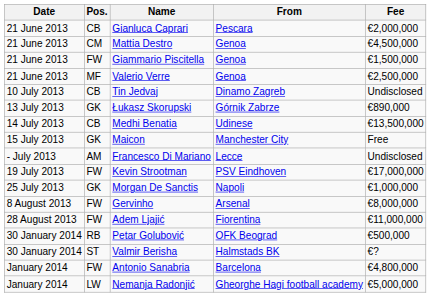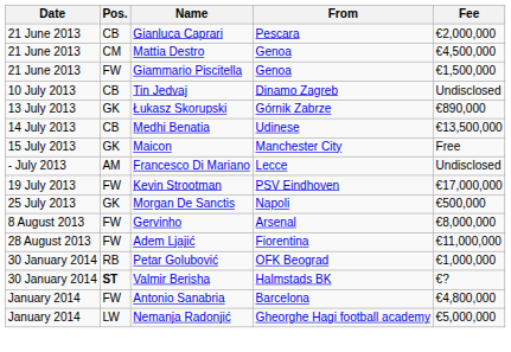 <table class="wikitable">
 <tr>
 <th>Date</th>
 <th>Pos.</th>
 <th>Name</th>
 <th>From</th>
 <th>Fee</th>
 </tr>
 <tr>
 <td>21 June 2013</td>
 <td>CB</td>
 <td> <a href='#'>Gianluca Caprari</a></td>
 <td> <a href='#'>Pescara</a></td>
 <td>€2,000,000</td>
 </tr>
 <tr>
 <td>21 June 2013</td>
 <td>CM</td>
 <td> <a href='#'>Mattia Destro</a></td>
 <td> <a href='#'>Genoa</a></td>
 <td>€4,500,000</td>
 </tr>
 <tr>
 <td>21 June 2013</td>
 <td>FW</td>
 <td> <a href='#'>Giammario Piscitella</a></td>
 <td> <a href='#'>Genoa</a></td>
 <td>€1,500,000</td>
-</tr>
-<tr>
-<td>21 June 2013</td>
-<td>MF</td>
-<td> <a href='#'>Valerio Verre</a></td>
-<td> <a href='#'>Genoa</a></td>
-<td>€2,500,000</td>
 </tr>
 <tr>
 <td>10 July 2013</td>
 <td>CB</td>
 <td> <a href='#'>Tin Jedvaj</a></td>
 <td> <a href='#'>Dinamo Zagreb</a></td>
 <td>Undisclosed</td>
 </tr>
 <tr>
 <td>13 July 2013</td>
 <td>GK</td>
 <td> <a href='#'>Łukasz Skorupski</a></td>
 <td> <a href='#'>Górnik Zabrze</a></td>
 <td>€890,000</td>
 </tr>
 <tr>
 <td>14 July 2013</td>
 <td>CB</td>
 <td> <a href='#'>Medhi Benatia</a></td>
 <td> <a href='#'>Udinese</a></td>
 <td>€13,500,000</td>
 </tr>
 <tr>
 <td>15 July 2013</td>
 <td>GK</td>
 <td> <a href='#'>Maicon</a></td>
 <td> <a href='#'>Manchester City</a></td>
 <td>Free</td>
 </tr>
 <tr>
 <td>- July 2013</td>
 <td>AM</td>
 <td> <a href='#'>Francesco Di Mariano</a></td>
 <td> <a href='#'>Lecce</a></td>
 <td>Undisclosed</td>
 </tr>
 <tr>
 <td>19 July 2013</td>
 <td>FW</td>
 <td> <a href='#'>Kevin Strootman</a></td>
 <td> <a href='#'>PSV Eindhoven</a></td>
 <td>€17,000,000</td>
 </tr>
 <tr>
 <td>25 July 2013</td>
 <td>GK</td>
 <td> <a href='#'>Morgan De Sanctis</a></td>
 <td> <a href='#'>Napoli</a></td>
-<td>€1,000,000</td>
+<td>€500,000</td>
 </tr>
 <tr>
 <td>8 August 2013</td>
 <td>FW</td>
 <td> <a href='#'>Gervinho</a></td>
 <td> <a href='#'>Arsenal</a></td>
 <td>€8,000,000</td>
 </tr>
 <tr>
 <td>28 August 2013</td>
 <td>FW</td>
 <td> <a href='#'>Adem Ljajić</a></td>
 <td> <a href='#'>Fiorentina</a></td>
 <td>€11,000,000</td>
 </tr>
 <tr>
 <td>30 January 2014</td>
 <td>RB</td>
 <td> <a href='#'>Petar Golubović</a></td>
 <td> <a href='#'>OFK Beograd</a></td>
-<td>€500,000</td>
+<td>€1,000,000</td>
 </tr>
 <tr>
 <td>30 January 2014</td>
-<td>ST</td>
+<td><strong>ST</strong></td>
 <td> <a href='#'>Valmir Berisha</a></td>
 <td> <a href='#'>Halmstads BK</a></td>
 <td>€?</td>
 </tr>
 <tr>
 <td>January 2014</td>
 <td>FW</td>
 <td> <a href='#'>Antonio Sanabria</a></td>
 <td> <a href='#'>Barcelona</a></td>
 <td>€4,800,000</td>
 </tr>
 <tr>
 <td>January 2014</td>
 <td>LW</td>
 <td> <a href='#'>Nemanja Radonjić</a></td>
 <td> <a href='#'>Gheorghe Hagi football academy</a></td>
 <td>€5,000,000</td>
 </tr>
 </table>
